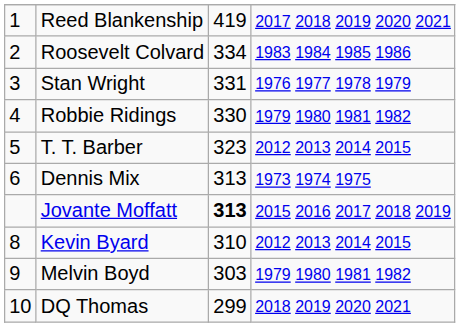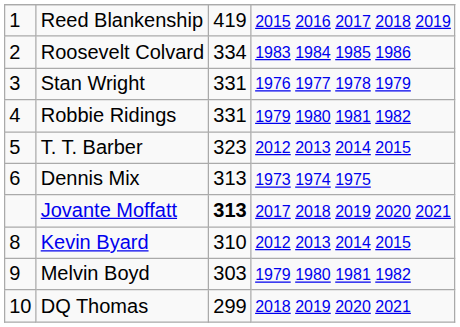 <table class="wikitable">
 <tr>
 </tr>
 <tr>
 <td>1</td>
 <td>Reed Blankenship</td>
 <td>419</td>
-<td style="font-size:80%;"><a href='#'>2017</a> <a href='#'>2018</a> <a href='#'>2019</a> <a href='#'>2020</a> <a href='#'>2021</a></td>
+<td style="font-size:80%;"><a href='#'>2015</a> <a href='#'>2016</a> <a href='#'>2017</a> <a href='#'>2018</a> <a href='#'>2019</a></td>
 </tr>
 <tr>
 <td>2</td>
 <td>Roosevelt Colvard</td>
 <td>334</td>
 <td style="font-size:80%;"><a href='#'>1983</a> <a href='#'>1984</a> <a href='#'>1985</a> <a href='#'>1986</a></td>
 </tr>
 <tr>
 <td>3</td>
 <td>Stan Wright</td>
 <td>331</td>
 <td style="font-size:80%;"><a href='#'>1976</a> <a href='#'>1977</a> <a href='#'>1978</a> <a href='#'>1979</a></td>
 </tr>
 <tr>
 <td>4</td>
 <td>Robbie Ridings</td>
-<td>330</td>
+<td>331</td>
 <td style="font-size:80%;"><a href='#'>1979</a> <a href='#'>1980</a> <a href='#'>1981</a> <a href='#'>1982</a></td>
 </tr>
 <tr>
 <td>5</td>
 <td>T. T. Barber</td>
 <td>323</td>
 <td style="font-size:80%;"><a href='#'>2012</a> <a href='#'>2013</a> <a href='#'>2014</a> <a href='#'>2015</a></td>
 </tr>
 <tr>
 <td>6</td>
 <td>Dennis Mix</td>
 <td>313</td>
 <td style="font-size:80%;"><a href='#'>1973</a> <a href='#'>1974</a> <a href='#'>1975</a></td>
 </tr>
 <tr>
 <td></td>
 <td><a href='#'>Jovante Moffatt</a></td>
 <td><strong>313</strong></td>
-<td style="font-size:80%;"><a href='#'>2015</a> <a href='#'>2016</a> <a href='#'>2017</a> <a href='#'>2018</a> <a href='#'>2019</a></td>
+<td style="font-size:80%;"><a href='#'>2017</a> <a href='#'>2018</a> <a href='#'>2019</a> <a href='#'>2020</a> <a href='#'>2021</a></td>
 </tr>
 <tr>
 <td>8</td>
 <td><a href='#'>Kevin Byard</a></td>
 <td>310</td>
 <td style="font-size:80%;"><a href='#'>2012</a> <a href='#'>2013</a> <a href='#'>2014</a> <a href='#'>2015</a></td>
 </tr>
 <tr>
 <td>9</td>
 <td>Melvin Boyd</td>
 <td>303</td>
 <td style="font-size:80%;"><a href='#'>1979</a> <a href='#'>1980</a> <a href='#'>1981</a> <a href='#'>1982</a></td>
 </tr>
 <tr>
 <td>10</td>
 <td>DQ Thomas</td>
 <td>299</td>
 <td style="font-size:80%;"><a href='#'>2018</a> <a href='#'>2019</a> <a href='#'>2020</a> <a href='#'>2021</a></td>
 </tr>
 </table>
